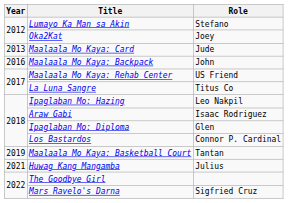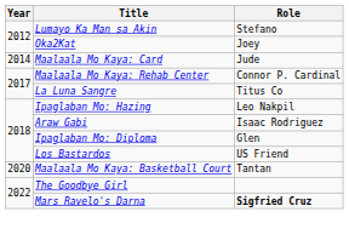 <table class="wikitable">
 <tr>
 <th>Year</th>
 <th>Title</th>
 <th>Role</th>
 </tr>
 <tr>
 <td rowspan=2>2012</td>
 <td><em><a href='#'>Lumayo Ka Man sa Akin</a></em></td>
 <td>Stefano</td>
 </tr>
 <tr>
 <td><a href='#'><em>Oka2Kat</em></a></td>
 <td>Joey</td>
 </tr>
 <tr>
-<td>2013</td>
+<td>2014</td>
 <td><a href='#'><em>Maalaala Mo Kaya: Card</em></a></td>
 <td>Jude</td>
 </tr>
 <tr>
-<td>2016</td>
-<td><a href='#'><em>Maalaala Mo Kaya: Backpack</em></a></td>
-<td>John</td>
-</tr>
-<tr>
 <td rowspan=2>2017</td>
 <td><a href='#'><em>Maalaala Mo Kaya: Rehab Center</em></a></td>
-<td>US Friend</td>
+<td>Connor P. Cardinal</td>
 </tr>
 <tr>
 <td><em><a href='#'>La Luna Sangre</a></em></td>
 <td>Titus Co</td>
 </tr>
 <tr>
 <td rowspan=4>2018</td>
 <td><a href='#'><em>Ipaglaban Mo: Hazing</em></a></td>
 <td>Leo Nakpil</td>
 </tr>
 <tr>
 <td><em><a href='#'>Araw Gabi</a></em></td>
 <td>Isaac Rodriguez</td>
 </tr>
 <tr>
 <td><a href='#'><em>Ipaglaban Mo: Diploma</em></a></td>
 <td>Glen</td>
 </tr>
 <tr>
 <td><em><a href='#'>Los Bastardos</a></em></td>
-<td>Connor P. Cardinal</td>
+<td>US Friend</td>
 </tr>
 <tr>
-<td>2019</td>
+<td>2020</td>
 <td><a href='#'><em>Maalaala Mo Kaya: Basketball Court</em></a></td>
 <td>Tantan</td>
-</tr>
-<tr>
-<td>2021</td>
-<td><em><a href='#'>Huwag Kang Mangamba</a></em></td>
-<td>Julius</td>
 </tr>
 <tr>
 <td rowspan=2>2022</td>
 <td><em><a href='#'>The Goodbye Girl</a></em></td>
 <td></td>
 </tr>
 <tr>
 <td><em><a href='#'>Mars Ravelo's Darna</a></em></td>
-<td>Sigfried Cruz</td>
+<td><strong>Sigfried Cruz</strong></td>
 </tr>
 </table>
